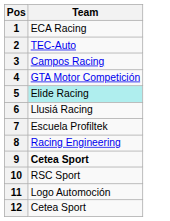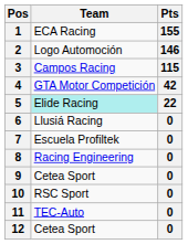 <table class="wikitable" style="font-size: 85%; text-align:center">
 <tr valign="top">
 <th valign="middle">Pos</th>
 <th valign="middle">Team</th>
+<th valign="middle">Pts</th>
 </tr>
 <tr>
 <th>1</th>
 <td align=left>ECA Racing</td>
+<th>155</th>
 </tr>
 <tr>
 <th>2</th>
-<td align=left><a href='#'>TEC-Auto</a></td>
+<td align=left>Logo Automoción</td>
+<th>146</th>
 </tr>
 <tr>
 <th>3</th>
 <td align=left><a href='#'>Campos Racing</a></td>
+<th>115</th>
 </tr>
 <tr>
 <th>4</th>
 <td align=left nowrap><a href='#'>GTA Motor Competición</a></td>
+<th>42</th>
 </tr>
 <tr>
 <th>5</th>
 <td align=left style="background: paleturquoise;">Elide Racing</td>
+<th>22</th>
 </tr>
 <tr>
 <th>6</th>
 <td align=left>Llusiá Racing</td>
+<th>0</th>
 </tr>
 <tr>
 <th>7</th>
 <td align=left>Escuela Profiltek</td>
+<th>0</th>
 </tr>
 <tr>
 <th>8</th>
 <td align=left><a href='#'>Racing Engineering</a></td>
+<th>0</th>
 </tr>
 <tr>
 <th>9</th>
-<td align=left><strong>Cetea Sport</strong></td>
+<td align=left>Cetea Sport</td>
+<th>0</th>
 </tr>
 <tr>
 <th>10</th>
 <td align=left>RSC Sport</td>
+<th>0</th>
 </tr>
 <tr>
 <th>11</th>
-<td align=left>Logo Automoción</td>
+<td align=left><a href='#'>TEC-Auto</a></td>
+<th>0</th>
 </tr>
 <tr>
 <th>12</th>
 <td align=left>Cetea Sport</td>
+<th>0</th>
 </tr>
 </table>
